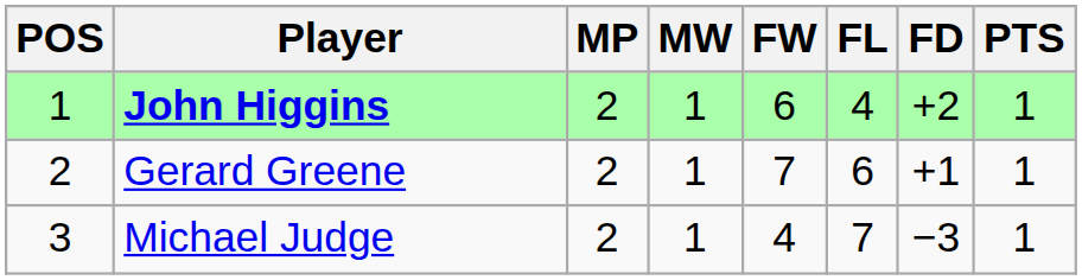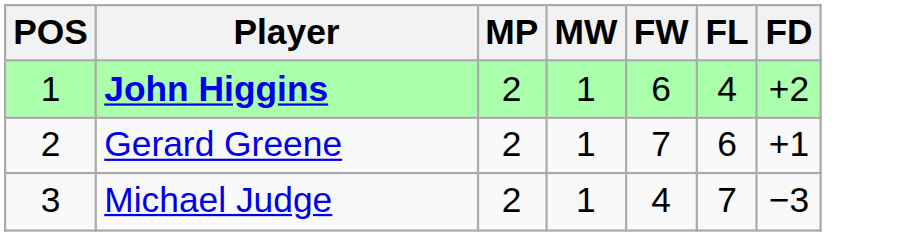 <table class="wikitable" style="text-align: center;">
 <tr>
 <th width=20>POS</th>
 <th width=165>Player</th>
 <th width=20>MP</th>
 <th width=20>MW</th>
 <th width=20>FW</th>
 <th width=20>FL</th>
 <th width=20>FD</th>
-<th width=20>PTS</th>
 </tr>
 <tr style="background:#aaffaa;">
 <td>1</td>
 <td style="text-align:left;"> <strong><a href='#'>John Higgins</a></strong></td>
 <td>2</td>
 <td>1</td>
 <td>6</td>
 <td>4</td>
 <td>+2</td>
-<td>1</td>
 </tr>
 <tr>
 <td>2</td>
 <td style="text-align:left;"> <a href='#'>Gerard Greene</a></td>
 <td>2</td>
 <td>1</td>
 <td>7</td>
 <td>6</td>
 <td>+1</td>
-<td>1</td>
 </tr>
 <tr>
 <td>3</td>
 <td style="text-align:left;"> <a href='#'>Michael Judge</a></td>
 <td>2</td>
 <td>1</td>
 <td>4</td>
 <td>7</td>
 <td>−3</td>
-<td>1</td>
 </tr>
 </table>
